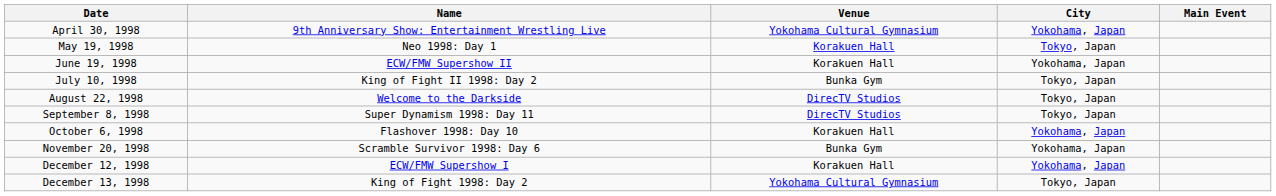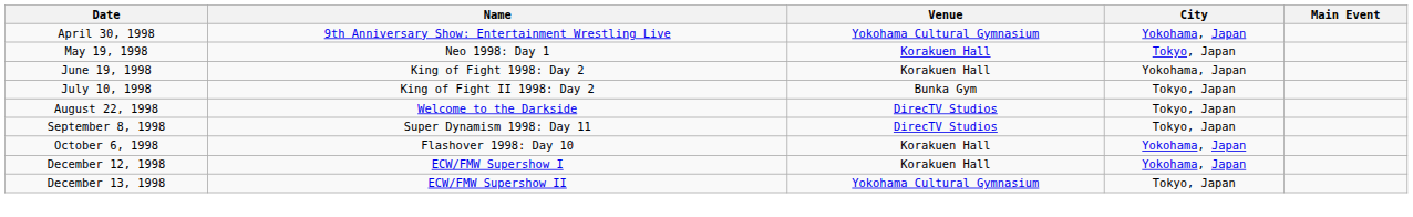 <table class="wikitable" width="100%">
 <tr>
 <th>Date</th>
 <th>Name</th>
 <th>Venue</th>
 <th>City</th>
 <th>Main Event</th>
 </tr>
 <tr align=center>
 <td>April 30, 1998</td>
 <td><a href='#'>9th Anniversary Show: Entertainment Wrestling Live</a></td>
 <td><a href='#'>Yokohama Cultural Gymnasium</a></td>
 <td><a href='#'>Yokohama</a>, <a href='#'>Japan</a></td>
 <td></td>
 </tr>
 <tr align=center>
 <td>May 19, 1998</td>
 <td>Neo 1998: Day 1</td>
 <td><a href='#'>Korakuen Hall</a></td>
 <td><a href='#'>Tokyo</a>, Japan</td>
 <td></td>
 </tr>
 <tr align=center>
 <td>June 19, 1998</td>
-<td><a href='#'>ECW/FMW Supershow II</a></td>
+<td>King of Fight 1998: Day 2</td>
 <td>Korakuen Hall</td>
 <td>Yokohama, Japan</td>
 <td></td>
 </tr>
 <tr align=center>
 <td>July 10, 1998</td>
 <td>King of Fight II 1998: Day 2</td>
 <td>Bunka Gym</td>
 <td>Tokyo, Japan</td>
 <td></td>
 </tr>
 <tr align=center>
 <td>August 22, 1998</td>
 <td><a href='#'>Welcome to the Darkside</a></td>
 <td><a href='#'>DirecTV Studios</a></td>
 <td>Tokyo, Japan</td>
 <td></td>
 </tr>
 <tr align=center>
 <td>September 8, 1998</td>
 <td>Super Dynamism 1998: Day 11</td>
 <td><a href='#'>DirecTV Studios</a></td>
 <td>Tokyo, Japan</td>
 <td></td>
 </tr>
 <tr align=center>
 <td>October 6, 1998</td>
 <td>Flashover 1998: Day 10</td>
 <td>Korakuen Hall</td>
 <td><a href='#'>Yokohama</a>, <a href='#'>Japan</a></td>
 <td></td>
 </tr>
 <tr align=center>
-<td>November 20, 1998</td>
-<td>Scramble Survivor 1998: Day 6</td>
-<td>Bunka Gym</td>
-<td>Yokohama, Japan</td>
-<td></td>
-</tr>
-<tr align=center>
 <td>December 12, 1998</td>
 <td><a href='#'>ECW/FMW Supershow I</a></td>
 <td>Korakuen Hall</td>
 <td><a href='#'>Yokohama</a>, <a href='#'>Japan</a></td>
 <td></td>
 </tr>
 <tr align=center>
 <td>December 13, 1998</td>
-<td>King of Fight 1998: Day 2</td>
+<td><a href='#'>ECW/FMW Supershow II</a></td>
 <td><a href='#'>Yokohama Cultural Gymnasium</a></td>
 <td>Tokyo, Japan</td>
 <td></td>
 </tr>
 </table>
